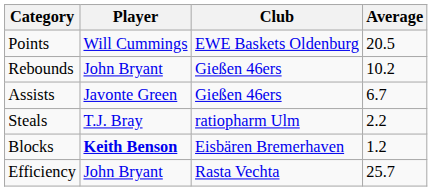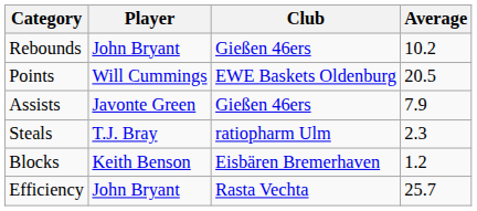 <table class="wikitable">
 <tr>
 <th>Category</th>
 <th>Player</th>
 <th>Club</th>
 <th>Average</th>
 </tr>
 <tr>
+<td>Rebounds</td>
+<td> <a href='#'>John Bryant</a></td>
+<td><a href='#'>Gießen 46ers</a></td>
+<td>10.2</td>
+</tr>
+<tr>
 <td>Points</td>
 <td> <a href='#'>Will Cummings</a></td>
 <td><a href='#'>EWE Baskets Oldenburg</a></td>
 <td>20.5</td>
 </tr>
 <tr>
-<td>Rebounds</td>
-<td> <a href='#'>John Bryant</a></td>
-<td><a href='#'>Gießen 46ers</a></td>
-<td>10.2</td>
-</tr>
-<tr>
 <td>Assists</td>
 <td> <a href='#'>Javonte Green</a></td>
 <td><a href='#'>Gießen 46ers</a></td>
-<td>6.7</td>
+<td>7.9</td>
 </tr>
 <tr>
 <td>Steals</td>
 <td> <a href='#'>T.J. Bray</a></td>
 <td><a href='#'>ratiopharm Ulm</a></td>
-<td>2.2</td>
+<td>2.3</td>
 </tr>
 <tr>
 <td>Blocks</td>
-<td><strong> <a href='#'>Keith Benson</a></strong></td>
+<td> <a href='#'>Keith Benson</a></td>
 <td><a href='#'>Eisbären Bremerhaven</a></td>
 <td>1.2</td>
 </tr>
 <tr>
 <td>Efficiency</td>
 <td> <a href='#'>John Bryant</a></td>
 <td><a href='#'>Rasta Vechta</a></td>
 <td>25.7</td>
 </tr>
 </table>
